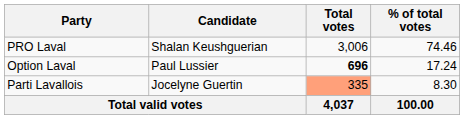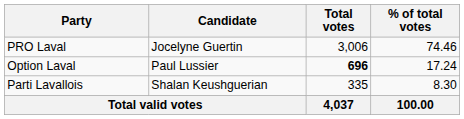 <table style="width:600px;" class="wikitable">
 <tr style="background-color:#E9E9E9">
 <th colspan="2" style="width: 200px">Party</th>
 <th colspan="1" style="width: 200px">Candidate</th>
 <th align="right">Total votes</th>
 <th align="right">% of total votes</th>
 </tr>
 <tr>
 <td colspan="2" align="left">PRO Laval</td>
-<td align="left">Shalan Keushguerian</td>
+<td align="left">Jocelyne Guertin</td>
 <td align="right">3,006</td>
 <td align="right">74.46</td>
 </tr>
 <tr>
 <td colspan="2" align="left">Option Laval</td>
 <td align="left">Paul Lussier</td>
 <td align="right"><strong>696</strong></td>
 <td align="right">17.24</td>
 </tr>
 <tr>
 <td colspan="2" align="left">Parti Lavallois</td>
-<td align="left">Jocelyne Guertin</td>
-<td align="right" style="background: lightsalmon;">335</td>
+<td align="left">Shalan Keushguerian</td>
+<td align="right">335</td>
 <td align="right">8.30</td>
 </tr>
 <tr bgcolor="#EEEEEE">
 <th colspan="3"  align="left">Total valid votes</th>
 <th align="right">4,037</th>
 <th align="right">100.00</th>
 </tr>
 </table>
